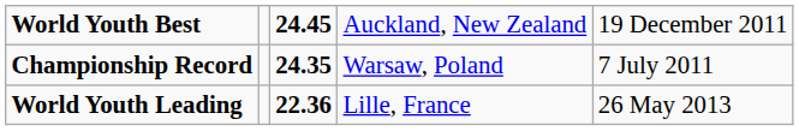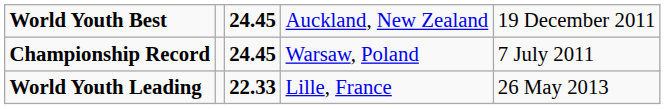 <table class="wikitable">
 <tr>
 <td><strong>World Youth Best</strong></td>
 <td></td>
 <td><strong>24.45</strong></td>
 <td><a href='#'>Auckland</a>, <a href='#'>New Zealand</a></td>
 <td>19 December 2011</td>
 </tr>
 <tr>
 <td><strong>Championship Record</strong></td>
 <td></td>
-<td><strong>24.35</strong></td>
+<td><strong>24.45</strong></td>
 <td><a href='#'>Warsaw</a>, <a href='#'>Poland</a></td>
 <td>7 July 2011</td>
 </tr>
 <tr>
 <td><strong>World Youth Leading</strong></td>
 <td></td>
-<td><strong>22.36</strong></td>
+<td><strong>22.33</strong></td>
 <td><a href='#'>Lille</a>, <a href='#'>France</a></td>
 <td>26 May 2013</td>
 </tr>
 </table>
